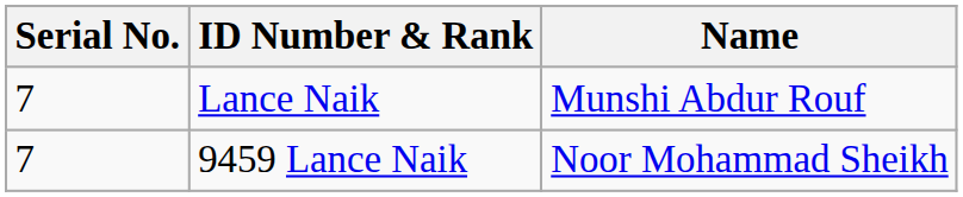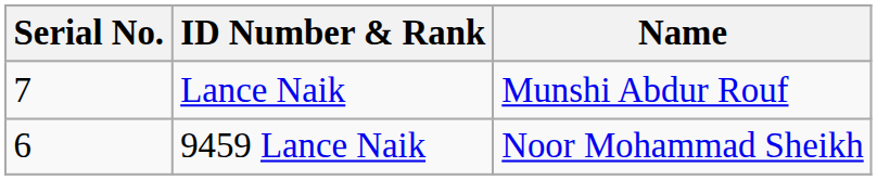 <table class="wikitable">
 <tr>
 <th>Serial No.</th>
 <th>ID Number & Rank</th>
 <th>Name</th>
 </tr>
 <tr>
 <td>7</td>
 <td><a href='#'>Lance Naik</a></td>
 <td><a href='#'>Munshi Abdur Rouf</a></td>
 </tr>
 <tr>
-<td>7</td>
+<td>6</td>
 <td>9459 <a href='#'>Lance Naik</a></td>
 <td><a href='#'>Noor Mohammad Sheikh</a></td>
 </tr>
 </table>
